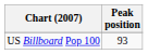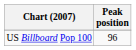 <table class="wikitable sortable">
 <tr>
 <th align="left">Chart (2007)</th>
 <th align="center">Peak<br>position</th>
 </tr>
 <tr>
 </tr>
 <tr>
 </tr>
 <tr>
 </tr>
 <tr>
 </tr>
 <tr>
 <td align="left">US <em><a href='#'>Billboard</a></em> <a href='#'>Pop 100</a></td>
-<td align="center">93</td>
+<td align="center">96</td>
 </tr>
 </table>
